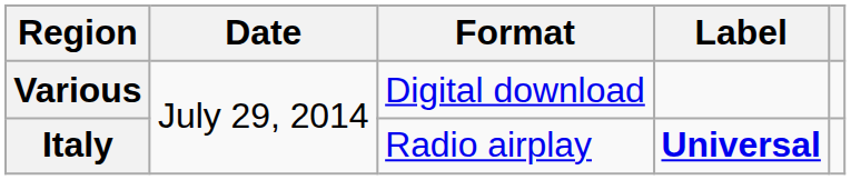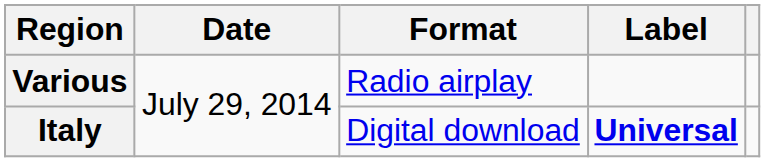 <table class="wikitable plainrowheaders">
 <tr>
 <th scope="col">Region</th>
 <th scope="col">Date</th>
 <th scope="col">Format</th>
 <th scope="col">Label</th>
 <th scope="col"></th>
 </tr>
 <tr>
 <th scope="row">Various</th>
 <td rowspan="2">July 29, 2014</td>
-<td><a href='#'>Digital download</a></td>
+<td><a href='#'>Radio airplay</a></td>
 <td></td>
 <td style="text-align:center;"></td>
 </tr>
 <tr>
 <th scope="row">Italy</th>
-<td><a href='#'>Radio airplay</a></td>
+<td><a href='#'>Digital download</a></td>
 <td><strong><a href='#'>Universal</a></strong></td>
 <td style="text-align:center;"></td>
 </tr>
 </table>
